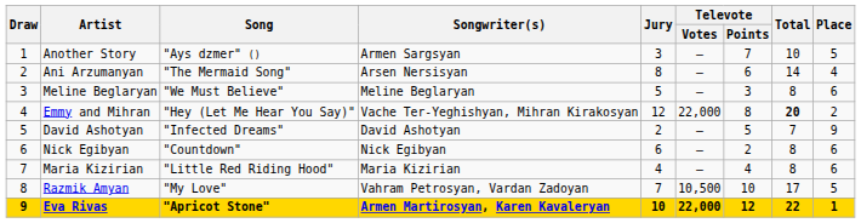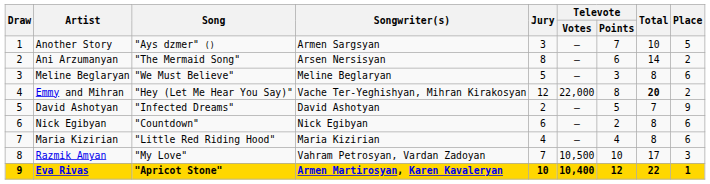 <table class="sortable wikitable" style="margin: 1em auto 1em auto; text-align:center;">
 <tr>
 <th rowspan="2">Draw</th>
 <th rowspan="2">Artist</th>
 <th rowspan="2">Song</th>
 <th rowspan="2">Songwriter(s)</th>
 <th rowspan="2">Jury</th>
 <th colspan="2">Televote</th>
 <th rowspan="2">Total</th>
 <th rowspan="2">Place</th>
 </tr>
 <tr>
 <th>Votes</th>
 <th>Points</th>
 </tr>
 <tr>
 <td>1</td>
 <td align="left">Another Story</td>
 <td align="left">"Ays dzmer" <small>()</small></td>
 <td align="left">Armen Sargsyan</td>
 <td>3</td>
 <td data-sort-value="0">—</td>
 <td>7</td>
 <td>10</td>
 <td>5</td>
 </tr>
 <tr>
 <td>2</td>
 <td align="left">Ani Arzumanyan</td>
 <td align="left">"The Mermaid Song"</td>
 <td align="left">Arsen Nersisyan</td>
 <td>8</td>
 <td data-sort-value="0">—</td>
 <td>6</td>
 <td>14</td>
-<td>4</td>
+<td>2</td>
 </tr>
 <tr>
 <td>3</td>
 <td align="left">Meline Beglaryan</td>
 <td align="left">"We Must Believe"</td>
 <td align="left">Meline Beglaryan</td>
 <td>5</td>
 <td data-sort-value="0">—</td>
 <td>3</td>
 <td>8</td>
 <td>6</td>
 </tr>
 <tr>
 <td>4</td>
 <td align="left"><a href='#'>Emmy</a> and Mihran</td>
 <td align="left">"Hey (Let Me Hear You Say)"</td>
 <td align="left">Vache Ter-Yeghishyan, Mihran Kirakosyan</td>
 <td>12</td>
 <td>22,000</td>
 <td>8</td>
 <td><strong>20</strong></td>
 <td>2</td>
 </tr>
 <tr>
 <td>5</td>
 <td align="left">David Ashotyan</td>
 <td align="left">"Infected Dreams"</td>
 <td align="left">David Ashotyan</td>
 <td>2</td>
 <td data-sort-value="0">—</td>
 <td>5</td>
 <td>7</td>
 <td>9</td>
 </tr>
 <tr>
 <td>6</td>
 <td align="left">Nick Egibyan</td>
 <td align="left">"Countdown"</td>
 <td align="left">Nick Egibyan</td>
 <td>6</td>
 <td data-sort-value="0">—</td>
 <td>2</td>
 <td>8</td>
 <td>6</td>
 </tr>
 <tr>
 <td>7</td>
 <td align="left">Maria Kizirian</td>
 <td align="left">"Little Red Riding Hood"</td>
 <td align="left">Maria Kizirian</td>
 <td>4</td>
 <td data-sort-value="0">—</td>
 <td>4</td>
 <td>8</td>
 <td>6</td>
 </tr>
 <tr>
 <td>8</td>
 <td align="left"><a href='#'>Razmik Amyan</a></td>
 <td align="left">"My Love"</td>
 <td align="left">Vahram Petrosyan, Vardan Zadoyan</td>
 <td>7</td>
 <td>10,500</td>
 <td>10</td>
 <td>17</td>
-<td>5</td>
+<td>3</td>
 </tr>
 <tr style="font-weight:bold; background:gold;">
 <td>9</td>
 <td align="left"><a href='#'>Eva Rivas</a></td>
 <td align="left">"Apricot Stone"</td>
 <td align="left"><a href='#'>Armen Martirosyan</a>, <a href='#'>Karen Kavaleryan</a></td>
 <td>10</td>
-<td>22,000</td>
+<td>10,400</td>
 <td>12</td>
 <td>22</td>
 <td>1</td>
 </tr>
 </table>
